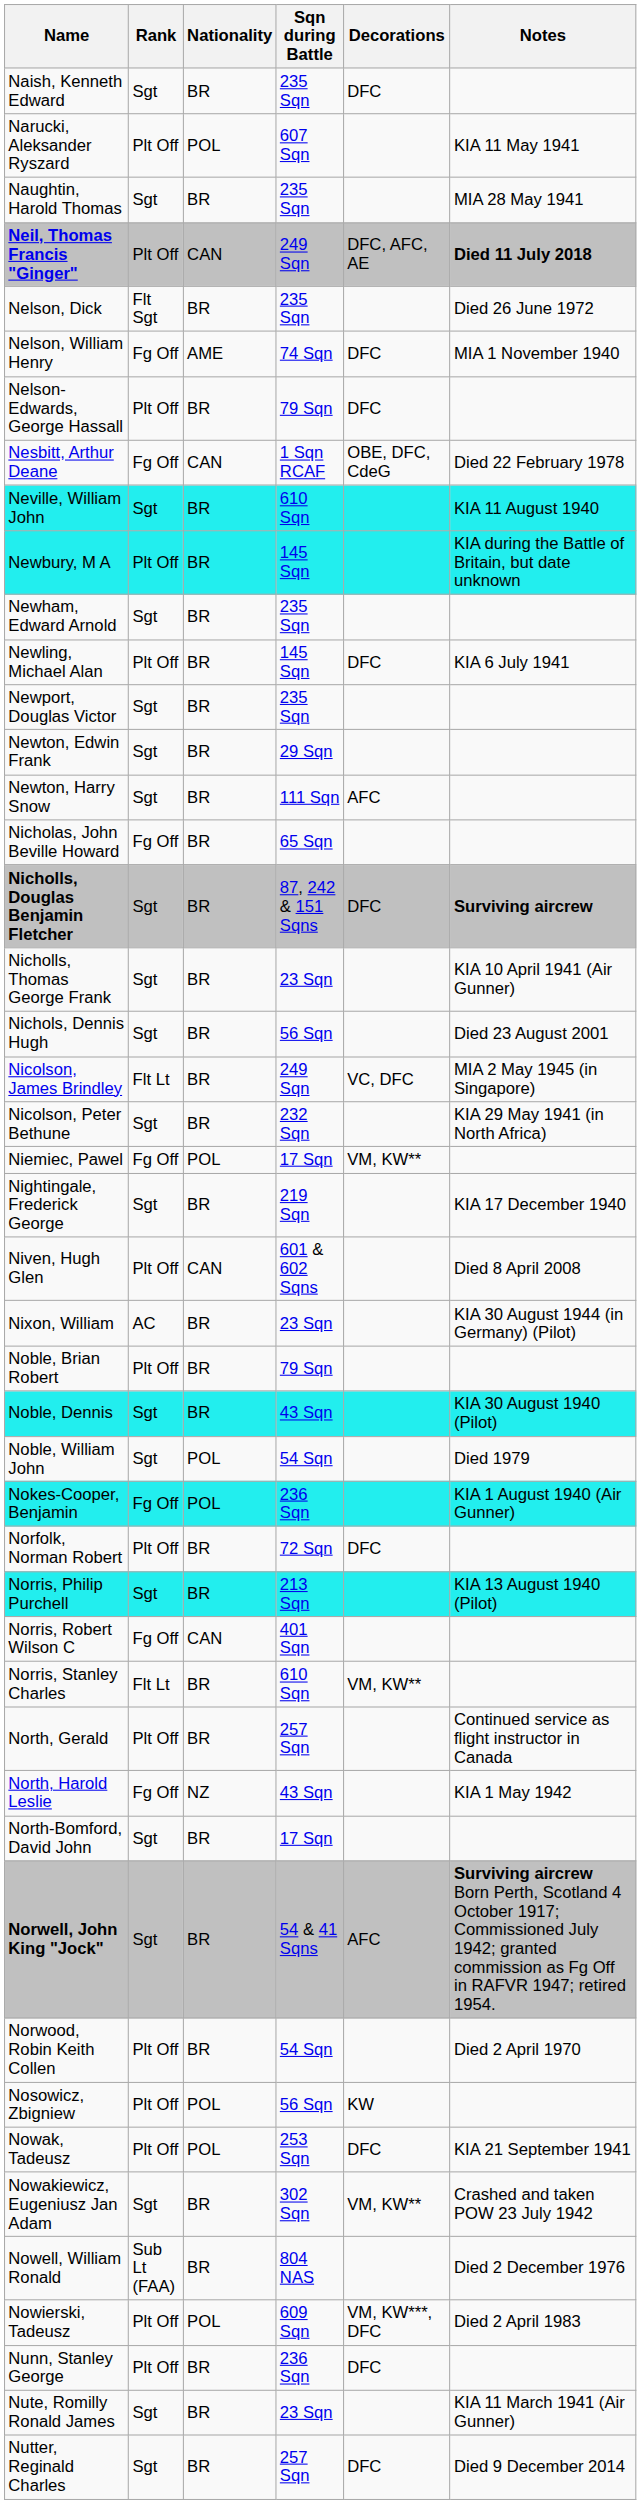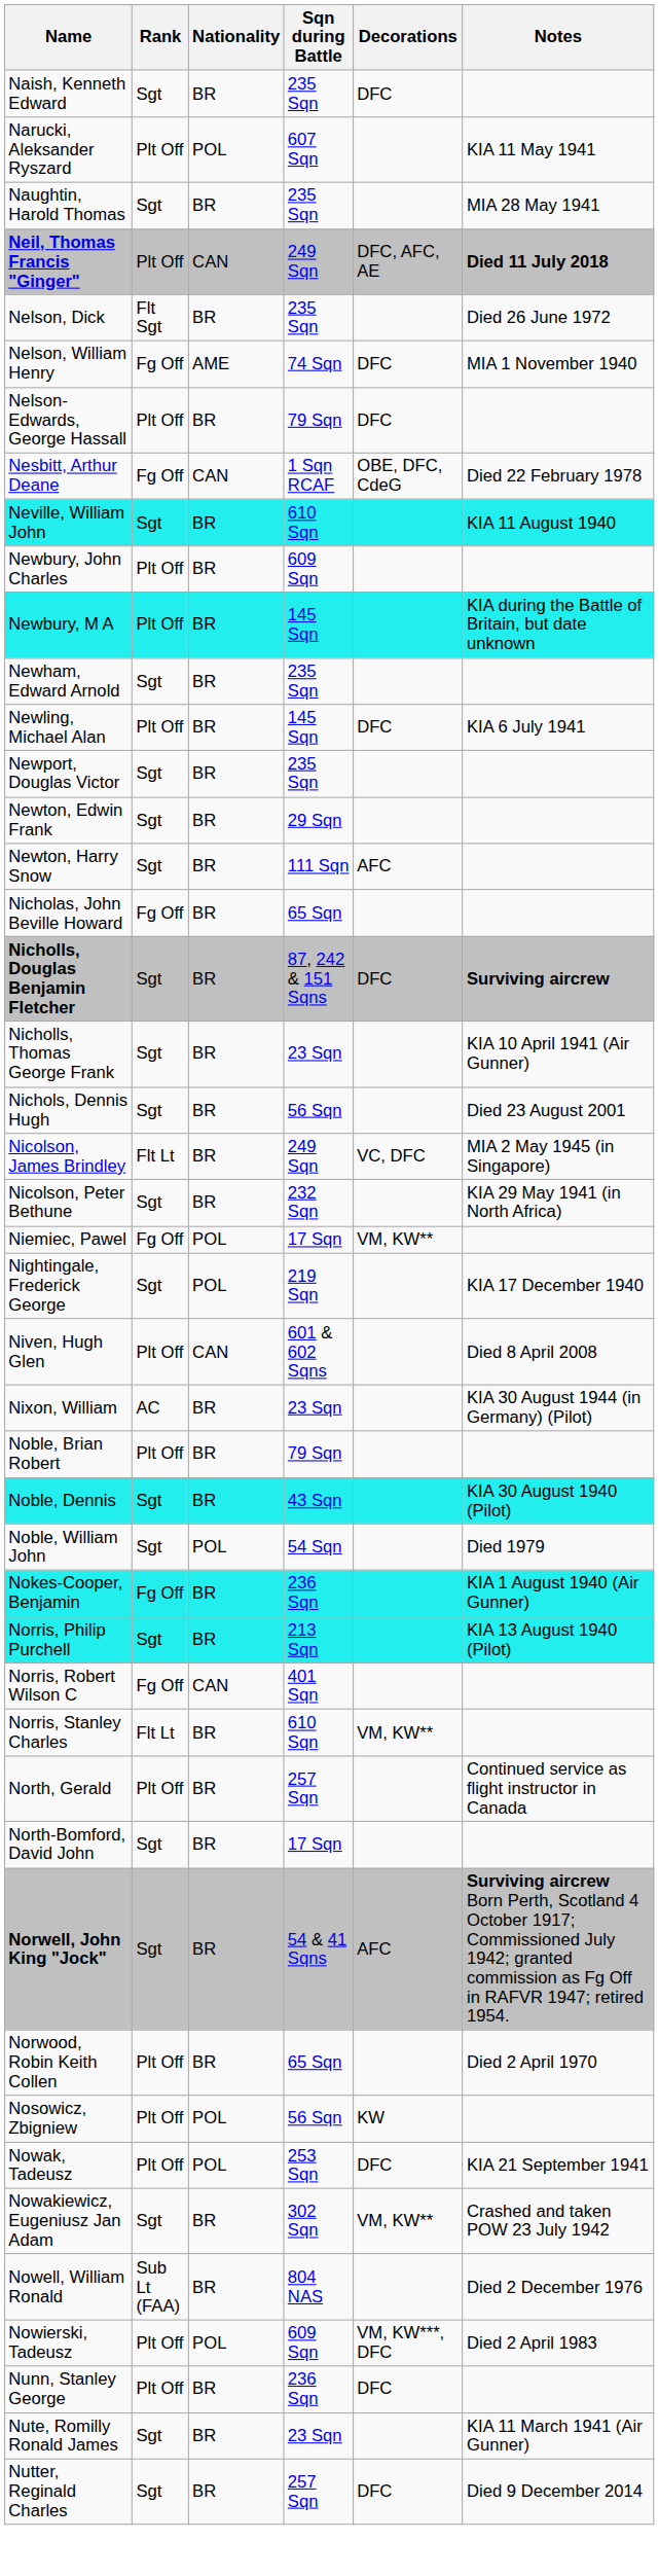 <table class="wikitable">
 <tr>
 <th>Name</th>
 <th>Rank</th>
 <th>Nationality</th>
 <th>Sqn during Battle</th>
 <th>Decorations</th>
 <th>Notes</th>
 </tr>
 <tr>
 <td>Naish, Kenneth Edward</td>
 <td>Sgt</td>
 <td>BR</td>
 <td><a href='#'>235 Sqn</a></td>
 <td>DFC</td>
 <td></td>
 </tr>
 <tr>
 <td>Narucki, Aleksander Ryszard</td>
 <td>Plt Off</td>
 <td>POL</td>
 <td><a href='#'>607 Sqn</a></td>
 <td></td>
 <td>KIA 11 May 1941</td>
 </tr>
 <tr>
 <td>Naughtin, Harold Thomas</td>
 <td>Sgt</td>
 <td>BR</td>
 <td><a href='#'>235 Sqn</a></td>
 <td></td>
 <td>MIA 28 May 1941</td>
 </tr>
 <tr style="background:silver;">
 <td><strong><a href='#'>Neil, Thomas Francis "Ginger"</a></strong></td>
 <td>Plt Off</td>
 <td>CAN</td>
 <td><a href='#'>249 Sqn</a></td>
 <td>DFC, AFC, AE</td>
 <td><strong>Died 11 July 2018</strong></td>
 </tr>
 <tr>
 <td>Nelson, Dick</td>
 <td>Flt Sgt</td>
 <td>BR</td>
 <td><a href='#'>235 Sqn</a></td>
 <td></td>
 <td>Died 26 June 1972</td>
 </tr>
 <tr>
 <td>Nelson, William Henry</td>
 <td>Fg Off</td>
 <td>AME </td>
 <td><a href='#'>74 Sqn</a></td>
 <td>DFC</td>
 <td>MIA 1 November 1940</td>
 </tr>
 <tr>
 <td>Nelson-Edwards, George Hassall</td>
 <td>Plt Off</td>
 <td>BR</td>
 <td><a href='#'>79 Sqn</a></td>
 <td>DFC</td>
 <td></td>
 </tr>
 <tr>
 <td><a href='#'>Nesbitt, Arthur Deane</a></td>
 <td>Fg Off</td>
 <td>CAN</td>
 <td><a href='#'>1 Sqn RCAF</a></td>
 <td>OBE, DFC, CdeG</td>
 <td>Died 22 February 1978</td>
 </tr>
 <tr style="background:#2ee;">
 <td>Neville, William John</td>
 <td>Sgt</td>
 <td>BR</td>
 <td><a href='#'>610 Sqn</a></td>
 <td></td>
 <td>KIA 11 August 1940</td>
+</tr>
+<tr>
+<td>Newbury, John Charles</td>
+<td>Plt Off</td>
+<td>BR</td>
+<td><a href='#'>609 Sqn</a></td>
+<td></td>
+<td></td>
 </tr>
 <tr style="background:#2ee;">
 <td>Newbury, M A</td>
 <td>Plt Off</td>
 <td>BR</td>
 <td><a href='#'>145 Sqn</a></td>
 <td></td>
 <td>KIA during the Battle of Britain, but date unknown</td>
 </tr>
 <tr>
 <td>Newham, Edward Arnold</td>
 <td>Sgt</td>
 <td>BR</td>
 <td><a href='#'>235 Sqn</a></td>
 <td></td>
 <td></td>
 </tr>
 <tr>
 <td>Newling, Michael Alan</td>
 <td>Plt Off</td>
 <td>BR</td>
 <td><a href='#'>145 Sqn</a></td>
 <td>DFC</td>
 <td>KIA 6 July 1941</td>
 </tr>
 <tr>
 <td>Newport, Douglas Victor</td>
 <td>Sgt</td>
 <td>BR</td>
 <td><a href='#'>235 Sqn</a></td>
 <td></td>
 <td></td>
 </tr>
 <tr>
 <td>Newton, Edwin Frank</td>
 <td>Sgt</td>
 <td>BR</td>
 <td><a href='#'>29 Sqn</a></td>
 <td></td>
 <td></td>
 </tr>
 <tr>
 <td>Newton, Harry Snow</td>
 <td>Sgt</td>
 <td>BR</td>
 <td><a href='#'>111 Sqn</a></td>
 <td>AFC</td>
 <td></td>
 </tr>
 <tr>
 <td>Nicholas, John Beville Howard</td>
 <td>Fg Off</td>
 <td>BR</td>
 <td><a href='#'>65 Sqn</a></td>
 <td></td>
 <td></td>
 </tr>
 <tr style="background:silver;">
 <td><strong>Nicholls, Douglas Benjamin Fletcher</strong></td>
 <td>Sgt</td>
 <td>BR</td>
 <td><a href='#'>87</a>, <a href='#'>242</a> & <a href='#'>151 Sqns</a></td>
 <td>DFC</td>
 <td><strong>Surviving aircrew</strong></td>
 </tr>
 <tr>
 <td>Nicholls, Thomas George Frank</td>
 <td>Sgt</td>
 <td>BR</td>
 <td><a href='#'>23 Sqn</a></td>
 <td></td>
 <td>KIA 10 April 1941 (Air Gunner)</td>
 </tr>
 <tr>
 <td>Nichols, Dennis Hugh</td>
 <td>Sgt</td>
 <td>BR</td>
 <td><a href='#'>56 Sqn</a></td>
 <td></td>
 <td>Died 23 August 2001</td>
 </tr>
 <tr>
 <td><a href='#'>Nicolson, James Brindley</a></td>
 <td>Flt Lt</td>
 <td>BR</td>
 <td><a href='#'>249 Sqn</a></td>
 <td>VC, DFC</td>
 <td>MIA 2 May 1945 (in Singapore)</td>
 </tr>
 <tr>
 <td>Nicolson, Peter Bethune</td>
 <td>Sgt</td>
 <td>BR</td>
 <td><a href='#'>232 Sqn</a></td>
 <td></td>
 <td>KIA 29 May 1941 (in North Africa)</td>
 </tr>
 <tr>
 <td>Niemiec, Pawel</td>
 <td>Fg Off</td>
 <td>POL</td>
 <td><a href='#'>17 Sqn</a></td>
 <td>VM, KW**</td>
 <td></td>
 </tr>
 <tr>
 <td>Nightingale, Frederick George</td>
 <td>Sgt</td>
-<td>BR</td>
+<td>POL</td>
 <td><a href='#'>219 Sqn</a></td>
 <td></td>
 <td>KIA 17 December 1940</td>
 </tr>
 <tr>
 <td>Niven, Hugh Glen</td>
 <td>Plt Off</td>
 <td>CAN</td>
 <td><a href='#'>601</a> & <a href='#'>602 Sqns</a></td>
 <td></td>
 <td>Died 8 April 2008</td>
 </tr>
 <tr>
 <td>Nixon, William</td>
 <td>AC</td>
 <td>BR</td>
 <td><a href='#'>23 Sqn</a></td>
 <td></td>
 <td>KIA 30 August 1944 (in Germany) (Pilot)</td>
 </tr>
 <tr>
 <td>Noble, Brian Robert</td>
 <td>Plt Off</td>
 <td>BR</td>
 <td><a href='#'>79 Sqn</a></td>
 <td></td>
 <td></td>
 </tr>
 <tr style="background:#2ee;">
 <td>Noble, Dennis</td>
 <td>Sgt</td>
 <td>BR</td>
 <td><a href='#'>43 Sqn</a></td>
 <td></td>
 <td>KIA 30 August 1940 (Pilot)</td>
 </tr>
 <tr>
 <td>Noble, William John</td>
 <td>Sgt</td>
 <td>POL</td>
 <td><a href='#'>54 Sqn</a></td>
 <td></td>
 <td>Died 1979</td>
 </tr>
 <tr style="background:#2ee;">
 <td>Nokes-Cooper, Benjamin</td>
 <td>Fg Off</td>
-<td>POL</td>
+<td>BR</td>
 <td><a href='#'>236 Sqn</a></td>
 <td></td>
 <td>KIA 1 August 1940 (Air Gunner)</td>
-</tr>
-<tr>
-<td>Norfolk, Norman Robert</td>
-<td>Plt Off</td>
-<td>BR</td>
-<td><a href='#'>72 Sqn</a></td>
-<td>DFC</td>
-<td></td>
 </tr>
 <tr style="background:#2ee;">
 <td>Norris, Philip Purchell</td>
 <td>Sgt</td>
 <td>BR</td>
 <td><a href='#'>213 Sqn</a></td>
 <td></td>
 <td>KIA 13 August 1940 (Pilot)</td>
 </tr>
 <tr>
 <td>Norris, Robert Wilson C</td>
 <td>Fg Off</td>
 <td>CAN</td>
 <td><a href='#'>401 Sqn</a></td>
 <td></td>
 <td></td>
 </tr>
 <tr>
 <td>Norris, Stanley Charles</td>
 <td>Flt Lt</td>
 <td>BR</td>
 <td><a href='#'>610 Sqn</a></td>
 <td>VM, KW**</td>
 <td></td>
 </tr>
 <tr>
 <td>North, Gerald</td>
 <td>Plt Off</td>
 <td>BR</td>
 <td><a href='#'>257 Sqn</a></td>
 <td></td>
 <td>Continued service as flight instructor in Canada</td>
 </tr>
 <tr>
-<td><a href='#'>North, Harold Leslie</a></td>
-<td>Fg Off</td>
-<td>NZ</td>
-<td><a href='#'>43 Sqn</a></td>
-<td></td>
-<td>KIA 1 May 1942</td>
-</tr>
-<tr>
 <td>North-Bomford, David John</td>
 <td>Sgt</td>
 <td>BR</td>
 <td><a href='#'>17 Sqn</a></td>
 <td></td>
 <td></td>
 </tr>
 <tr style="background:silver;">
 <td><strong>Norwell, John King "Jock"</strong></td>
 <td>Sgt</td>
 <td>BR</td>
 <td><a href='#'>54</a> & <a href='#'>41 Sqns</a></td>
 <td>AFC</td>
 <td><strong>Surviving aircrew</strong> <br> Born Perth, Scotland 4 October 1917; Commissioned July 1942; granted commission as Fg Off in RAFVR 1947; retired 1954.</td>
 </tr>
 <tr>
 <td>Norwood, Robin Keith Collen</td>
 <td>Plt Off</td>
 <td>BR</td>
-<td><a href='#'>54 Sqn</a></td>
+<td><a href='#'>65 Sqn</a></td>
 <td></td>
 <td>Died 2 April 1970</td>
 </tr>
 <tr>
 <td>Nosowicz, Zbigniew</td>
 <td>Plt Off</td>
 <td>POL</td>
 <td><a href='#'>56 Sqn</a></td>
 <td>KW</td>
 <td></td>
 </tr>
 <tr>
 <td>Nowak, Tadeusz</td>
 <td>Plt Off</td>
 <td>POL</td>
 <td><a href='#'>253 Sqn</a></td>
 <td>DFC</td>
 <td>KIA 21 September 1941</td>
 </tr>
 <tr>
 <td>Nowakiewicz, Eugeniusz Jan Adam</td>
 <td>Sgt</td>
 <td>BR</td>
 <td><a href='#'>302 Sqn</a></td>
 <td>VM, KW**</td>
 <td>Crashed and taken POW 23 July 1942</td>
 </tr>
 <tr>
 <td>Nowell, William Ronald</td>
 <td>Sub Lt (FAA)</td>
 <td>BR</td>
 <td><a href='#'>804 NAS</a></td>
 <td></td>
 <td>Died 2 December 1976</td>
 </tr>
 <tr>
 <td>Nowierski, Tadeusz</td>
 <td>Plt Off</td>
 <td>POL</td>
 <td><a href='#'>609 Sqn</a></td>
 <td>VM, KW***, DFC</td>
 <td>Died 2 April 1983</td>
 </tr>
 <tr>
 <td>Nunn, Stanley George</td>
 <td>Plt Off</td>
 <td>BR</td>
 <td><a href='#'>236 Sqn</a></td>
 <td>DFC</td>
 <td></td>
 </tr>
 <tr>
 <td>Nute, Romilly Ronald James</td>
 <td>Sgt</td>
 <td>BR</td>
 <td><a href='#'>23 Sqn</a></td>
 <td></td>
 <td>KIA 11 March 1941 (Air Gunner)</td>
 </tr>
 <tr>
 <td>Nutter, Reginald Charles</td>
 <td>Sgt</td>
 <td>BR</td>
 <td><a href='#'>257 Sqn</a></td>
 <td>DFC</td>
 <td>Died 9 December 2014</td>
 </tr>
 </table>
